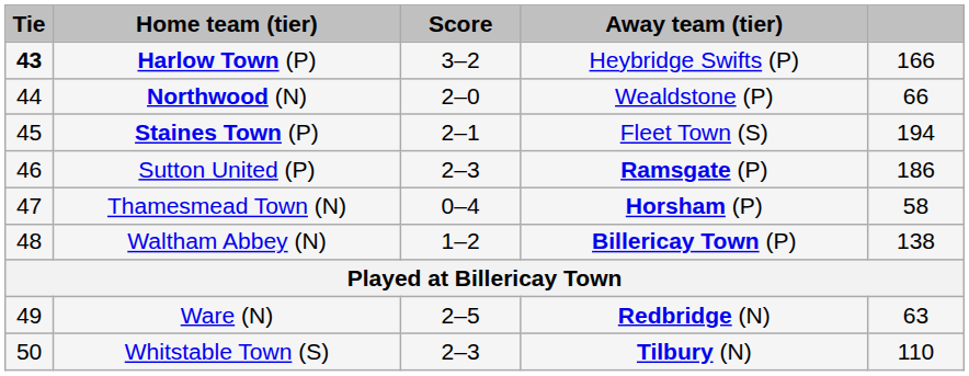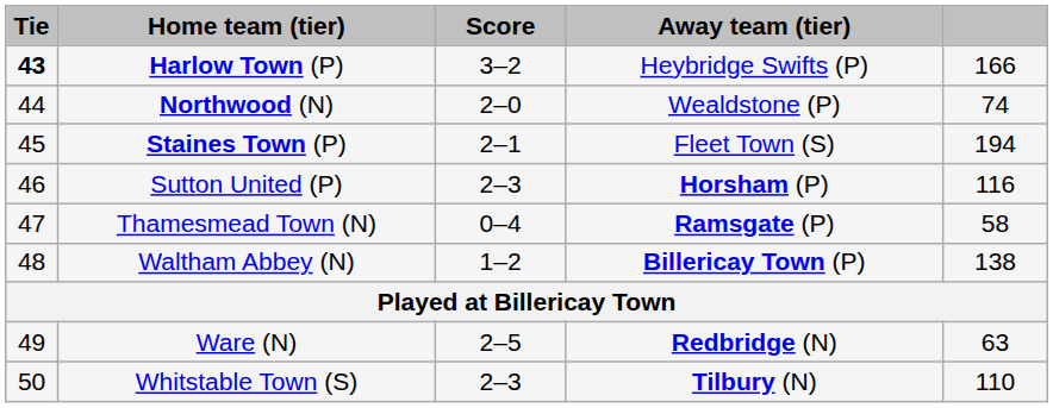 <table class="wikitable" style="width: 600px; background:WhiteSmoke; text-align:center; font-size:90%">
 <tr>
 <td scope="col" style="width:  5.00%; background:silver;"><strong>Tie</strong></td>
 <td scope="col" style="width: 36.25%; background:silver;"><strong>Home team (tier)</strong></td>
 <td scope="col" style="width: 12.50%; background:silver;"><strong>Score</strong></td>
 <td scope="col" style="width: 36.25%; background:silver;"><strong>Away team (tier)</strong></td>
 <td scope="col" style="width: 10.00%; background:silver;"><strong></strong></td>
 </tr>
 <tr>
 <td><strong>43</strong></td>
 <td><strong><a href='#'>Harlow Town</a></strong> (P)</td>
 <td>3–2 </td>
 <td><a href='#'>Heybridge Swifts</a> (P)</td>
 <td>166</td>
 </tr>
 <tr>
 <td>44</td>
 <td><strong><a href='#'>Northwood</a></strong> (N)</td>
 <td>2–0</td>
 <td><a href='#'>Wealdstone</a> (P)</td>
-<td>66</td>
+<td>74</td>
 </tr>
 <tr>
 <td>45</td>
 <td><strong><a href='#'>Staines Town</a></strong> (P)</td>
 <td>2–1 </td>
 <td><a href='#'>Fleet Town</a> (S)</td>
 <td>194</td>
 </tr>
 <tr>
 <td>46</td>
 <td><a href='#'>Sutton United</a> (P)</td>
 <td>2–3 </td>
-<td><strong><a href='#'>Ramsgate</a></strong> (P)</td>
-<td>186</td>
+<td><strong><a href='#'>Horsham</a></strong> (P)</td>
+<td>116</td>
 </tr>
 <tr>
 <td>47</td>
 <td><a href='#'>Thamesmead Town</a> (N)</td>
 <td>0–4</td>
-<td><strong><a href='#'>Horsham</a></strong> (P)</td>
+<td><strong><a href='#'>Ramsgate</a></strong> (P)</td>
 <td>58</td>
 </tr>
 <tr>
 <td>48</td>
 <td><a href='#'>Waltham Abbey</a> (N)</td>
 <td>1–2</td>
 <td><strong><a href='#'>Billericay Town</a></strong> (P)</td>
 <td>138</td>
 </tr>
 <tr>
 <th colspan="5">Played at Billericay Town</th>
 </tr>
 <tr>
 <td>49</td>
 <td><a href='#'>Ware</a> (N)</td>
 <td>2–5</td>
 <td><strong><a href='#'>Redbridge</a></strong> (N)</td>
 <td>63</td>
 </tr>
 <tr>
 <td>50</td>
 <td><a href='#'>Whitstable Town</a> (S)</td>
 <td>2–3</td>
 <td><strong><a href='#'>Tilbury</a></strong> (N)</td>
 <td>110</td>
 </tr>
 </table>
